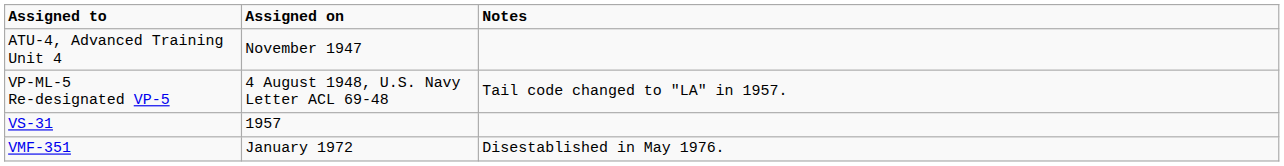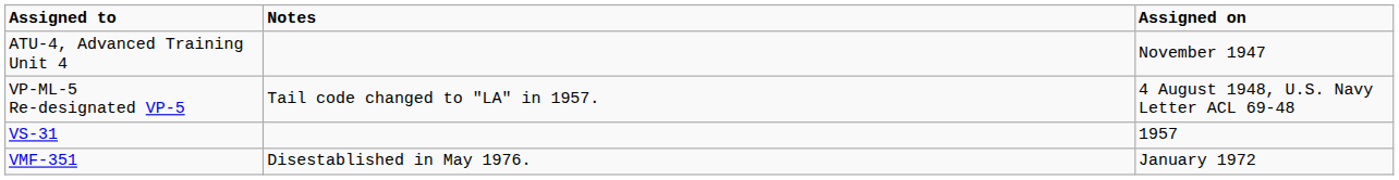 <table class="wikitable" style="width: 70%;">
 <tr>
 <td style="width: 200px;"><strong>Assigned to</strong></td>
+<td><strong>Notes</strong></td>
 <td style="width: 200px;"><strong>Assigned on</strong></td>
-<td><strong>Notes</strong></td>
 </tr>
 <tr>
 <td>ATU-4, Advanced Training Unit 4</td>
+<td></td>
 <td>November 1947</td>
-<td></td>
 </tr>
 <tr>
 <td>VP-ML-5<br>Re-designated <a href='#'>VP-5</a></td>
+<td>Tail code changed to "LA" in 1957.</td>
 <td>4 August 1948, U.S. Navy Letter ACL 69-48</td>
-<td>Tail code changed to "LA" in 1957.</td>
 </tr>
 <tr>
 <td><a href='#'>VS-31</a></td>
+<td></td>
 <td>1957</td>
-<td></td>
 </tr>
 <tr>
 <td><a href='#'>VMF-351</a></td>
+<td>Disestablished in May 1976.</td>
 <td>January 1972</td>
-<td>Disestablished in May 1976.</td>
 </tr>
 </table>
